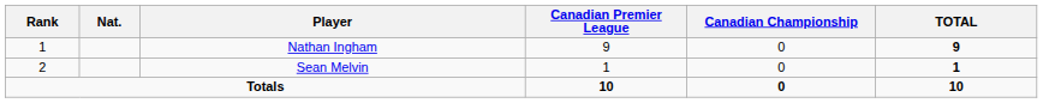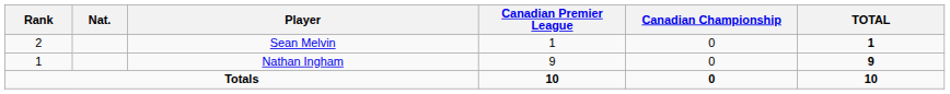 <table class="wikitable sortable alternance" style="font-size:85%; text-align:center; line-height:14px; width:85%;">
 <tr>
 <th width=10>Rank</th>
 <th width=10>Nat.</th>
 <th scope="col" style="width:200px;">Player</th>
 <th width=80><a href='#'>Canadian Premier League</a></th>
 <th width=80><a href='#'>Canadian Championship</a></th>
 <th width=80>TOTAL</th>
 </tr>
 <tr>
+<td>2</td>
+<td></td>
+<td><a href='#'>Sean Melvin</a></td>
+<td>1</td>
+<td>0</td>
+<td><strong>1</strong></td>
+</tr>
+<tr>
 <td>1</td>
 <td></td>
 <td><a href='#'>Nathan Ingham</a></td>
 <td>9</td>
 <td>0</td>
 <td><strong>9</strong></td>
-</tr>
-<tr>
-<td>2</td>
-<td></td>
-<td><a href='#'>Sean Melvin</a></td>
-<td>1</td>
-<td>0</td>
-<td><strong>1</strong></td>
 </tr>
 <tr class="sortbottom">
 <td colspan="3"><strong>Totals</strong></td>
 <td><strong>10</strong></td>
 <td><strong>0</strong></td>
 <td><strong>10</strong></td>
 </tr>
 </table>
